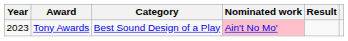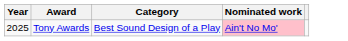 <table class="wikitable sortable">
 <tr>
 <th>Year</th>
 <th>Award</th>
 <th>Category</th>
 <th>Nominated work</th>
-<th>Result</th>
 <th class="unsortable"></th>
 </tr>
 <tr>
-<td>2023</td>
+<td>2025</td>
 <td><a href='#'>Tony Awards</a></td>
 <td><a href='#'>Best Sound Design of a Play</a></td>
 <td style="background: pink;"><a href='#'>Ain't No Mo'</a></td>
 <td></td>
-<td></td>
 </tr>
 </table>
